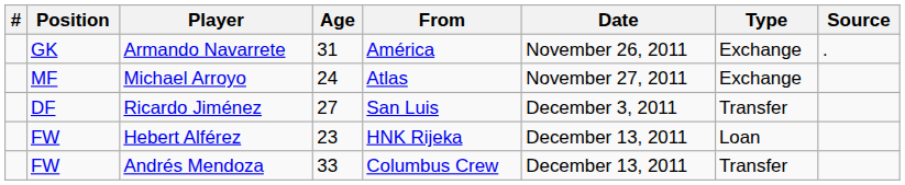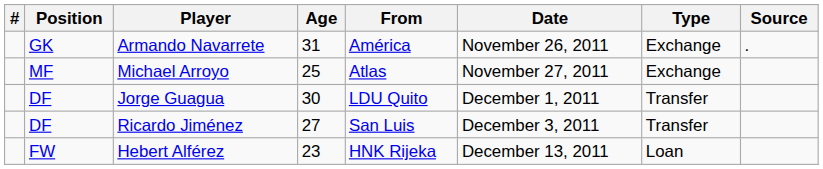 <table class="wikitable sortable" style="width:83%; text-align:center; font-size:95%; text-align:left;">
 <tr>
 <th><strong>#</strong></th>
 <th><strong>Position</strong></th>
 <th><strong>Player</strong></th>
 <th><strong>Age</strong></th>
 <th><strong>From</strong></th>
 <th><strong>Date</strong></th>
 <th><strong>Type</strong></th>
 <th><strong>Source</strong></th>
 </tr>
 <tr>
 <td></td>
 <td><a href='#'>GK</a></td>
 <td> <a href='#'>Armando Navarrete</a></td>
 <td>31</td>
 <td> <a href='#'>América</a></td>
 <td>November 26, 2011</td>
 <td>Exchange</td>
 <td>.</td>
 </tr>
 <tr>
 <td></td>
 <td><a href='#'>MF</a></td>
 <td> <a href='#'>Michael Arroyo</a></td>
-<td>24</td>
+<td>25</td>
 <td> <a href='#'>Atlas</a></td>
 <td>November 27, 2011</td>
 <td>Exchange</td>
+<td></td>
+</tr>
+<tr>
+<td></td>
+<td><a href='#'>DF</a></td>
+<td> <a href='#'>Jorge Guagua</a></td>
+<td>30</td>
+<td> <a href='#'>LDU Quito</a></td>
+<td>December 1, 2011</td>
+<td>Transfer</td>
 <td></td>
 </tr>
 <tr>
 <td></td>
 <td><a href='#'>DF</a></td>
 <td> <a href='#'>Ricardo Jiménez</a></td>
 <td>27</td>
 <td> <a href='#'>San Luis</a></td>
 <td>December 3, 2011</td>
 <td>Transfer</td>
 <td></td>
 </tr>
 <tr>
 <td></td>
 <td><a href='#'>FW</a></td>
 <td> <a href='#'>Hebert Alférez</a></td>
 <td>23</td>
 <td> <a href='#'>HNK Rijeka</a></td>
 <td>December 13, 2011</td>
 <td>Loan</td>
 <td></td>
 </tr>
-<tr>
-<td></td>
-<td><a href='#'>FW</a></td>
-<td> <a href='#'>Andrés Mendoza</a></td>
-<td>33</td>
-<td> <a href='#'>Columbus Crew</a></td>
-<td>December 13, 2011</td>
-<td>Transfer</td>
-<td></td>
-</tr>
 </table>
